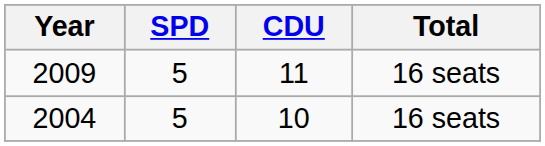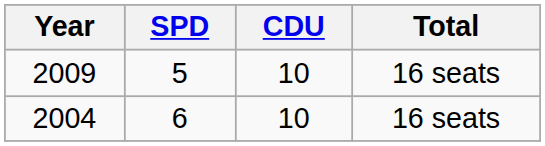 <table class="wikitable" width="300">
 <tr>
 <th>Year</th>
 <th><a href='#'>SPD</a></th>
 <th><a href='#'>CDU</a></th>
 <th>Total</th>
 </tr>
 <tr align="center">
 <td>2009</td>
 <td>5</td>
-<td>11</td>
+<td>10</td>
 <td>16 seats</td>
 </tr>
 <tr align="center">
 <td>2004</td>
-<td>5</td>
+<td>6</td>
 <td>10</td>
 <td>16 seats</td>
 </tr>
 </table>
